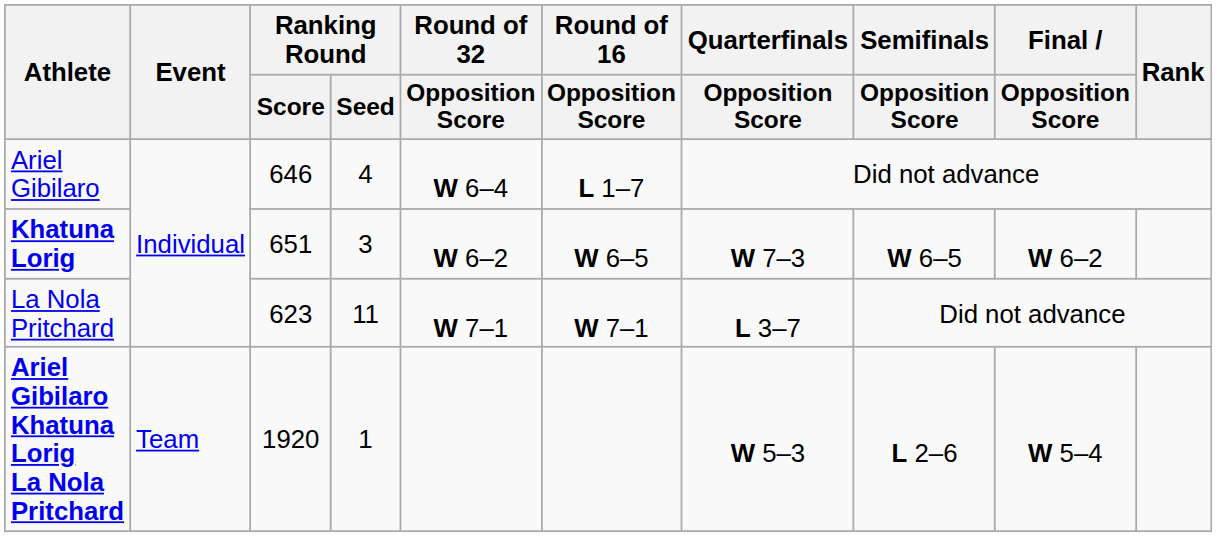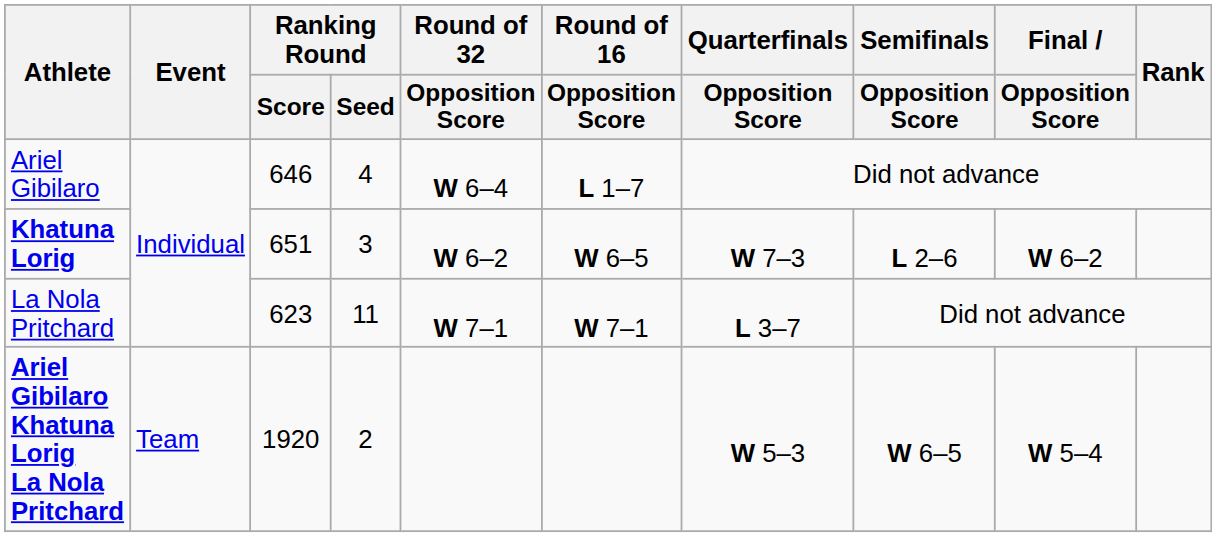 <table class="wikitable" style="font-size:90%">
 <tr>
 <th rowspan="2">Athlete</th>
 <th rowspan="2">Event</th>
 <th colspan="2">Ranking Round</th>
 <th>Round of 32</th>
 <th>Round of 16</th>
 <th>Quarterfinals</th>
 <th>Semifinals</th>
 <th>Final / </th>
 <th rowspan="2">Rank</th>
 </tr>
 <tr style="font-size:95%">
 <th>Score</th>
 <th>Seed</th>
 <th>Opposition<br>Score</th>
 <th>Opposition<br>Score</th>
 <th>Opposition<br>Score</th>
 <th>Opposition<br>Score</th>
 <th>Opposition<br>Score</th>
 </tr>
 <tr align=center>
 <td align=left><a href='#'>Ariel Gibilaro</a></td>
 <td align=left rowspan=3><a href='#'>Individual</a></td>
 <td>646</td>
 <td>4</td>
 <td><br><strong>W</strong> 6–4</td>
 <td><br><strong>L</strong> 1–7</td>
 <td colspan=4>Did not advance</td>
 </tr>
 <tr align=center>
 <td align=left><strong><a href='#'>Khatuna Lorig</a></strong></td>
 <td>651</td>
 <td>3</td>
 <td><br><strong>W</strong> 6–2</td>
 <td><br><strong>W</strong> 6–5</td>
 <td><br><strong>W</strong> 7–3</td>
-<td><br><strong>W</strong> 6–5</td>
+<td><br><strong>L</strong> 2–6</td>
 <td><br><strong>W</strong> 6–2</td>
 <td></td>
 </tr>
 <tr align=center>
 <td align=left><a href='#'>La Nola Pritchard</a></td>
 <td>623</td>
 <td>11</td>
 <td><br><strong>W</strong> 7–1</td>
 <td><br><strong>W</strong> 7–1</td>
 <td><br><strong>L</strong> 3–7</td>
 <td colspan=3>Did not advance</td>
 </tr>
 <tr align=center>
 <td align=left><strong><a href='#'>Ariel Gibilaro</a><br><a href='#'>Khatuna Lorig</a><br><a href='#'>La Nola Pritchard</a></strong></td>
 <td align=left><a href='#'>Team</a></td>
 <td>1920</td>
-<td>1</td>
+<td>2</td>
 <td></td>
 <td></td>
 <td><br><strong>W</strong> 5–3</td>
-<td><br><strong>L</strong> 2–6</td>
+<td><br><strong>W</strong> 6–5</td>
 <td><br><strong>W</strong> 5–4</td>
 <td></td>
 </tr>
 </table>
